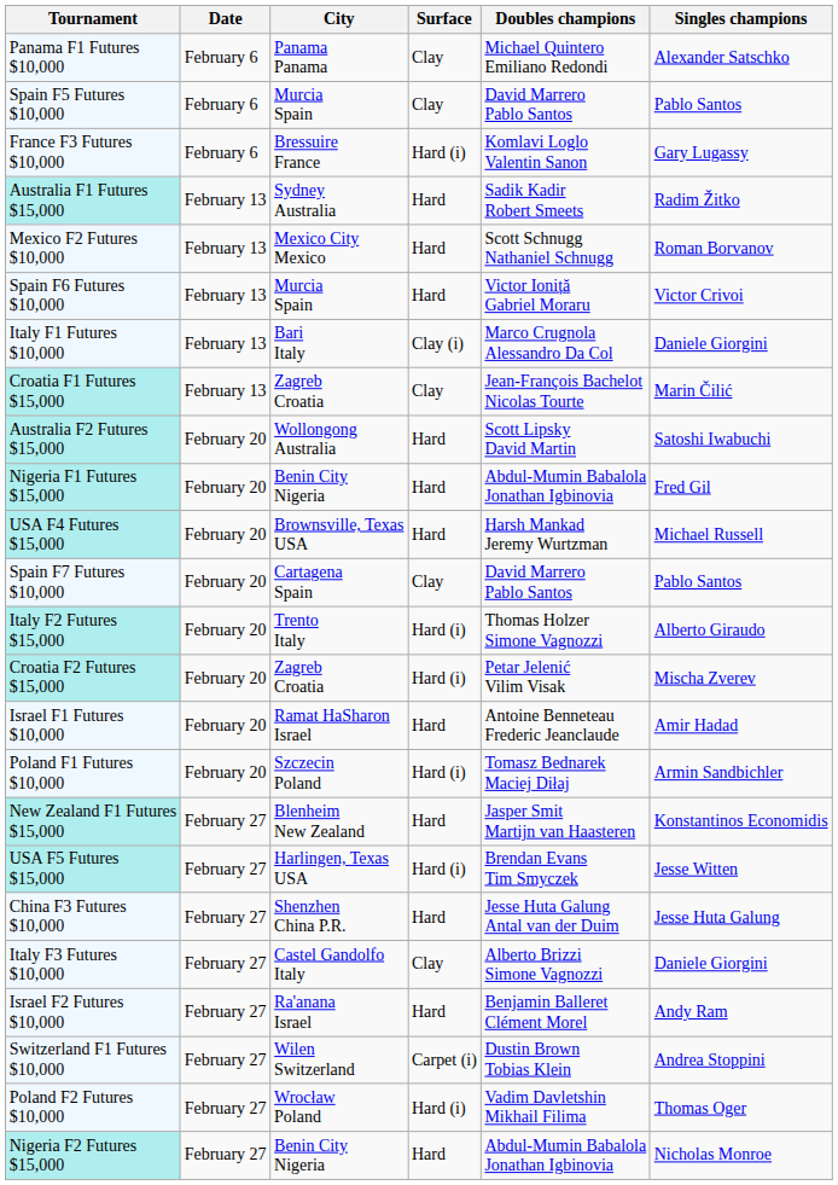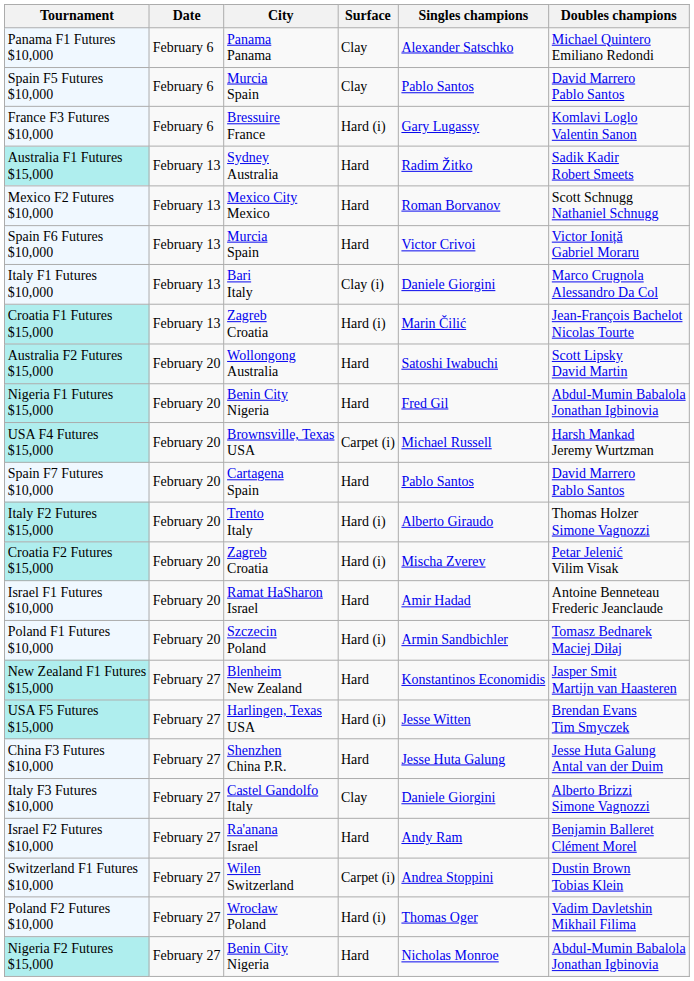 <table class="sortable wikitable" style="font-size:90%">
 <tr>
 <th>Tournament</th>
 <th>Date</th>
 <th>City</th>
 <th>Surface</th>
+<th>Singles champions</th>
 <th>Doubles champions</th>
-<th>Singles champions</th>
 </tr>
 <tr>
 <td style="background:#f0f8ff;">Panama F1 Futures<br>$10,000</td>
 <td>February 6</td>
 <td><a href='#'>Panama</a><br>Panama</td>
 <td>Clay</td>
+<td> <a href='#'>Alexander Satschko</a></td>
 <td> <a href='#'>Michael Quintero</a><br> Emiliano Redondi</td>
-<td> <a href='#'>Alexander Satschko</a></td>
 </tr>
 <tr>
 <td style="background:#f0f8ff;">Spain F5 Futures<br>$10,000</td>
 <td>February 6</td>
 <td><a href='#'>Murcia</a><br>Spain</td>
 <td>Clay</td>
+<td> <a href='#'>Pablo Santos</a></td>
 <td> <a href='#'>David Marrero</a><br> <a href='#'>Pablo Santos</a></td>
-<td> <a href='#'>Pablo Santos</a></td>
 </tr>
 <tr>
 <td style="background:#f0f8ff;">France F3 Futures<br>$10,000</td>
 <td>February 6</td>
 <td><a href='#'>Bressuire</a><br>France</td>
 <td>Hard (i)</td>
+<td> <a href='#'>Gary Lugassy</a></td>
 <td> <a href='#'>Komlavi Loglo</a><br> <a href='#'>Valentin Sanon</a></td>
-<td> <a href='#'>Gary Lugassy</a></td>
 </tr>
 <tr>
 <td style="background:#afeeee;">Australia F1 Futures<br>$15,000</td>
 <td>February 13</td>
 <td><a href='#'>Sydney</a><br>Australia</td>
 <td>Hard</td>
+<td> <a href='#'>Radim Žitko</a></td>
 <td> <a href='#'>Sadik Kadir</a><br> <a href='#'>Robert Smeets</a></td>
-<td> <a href='#'>Radim Žitko</a></td>
 </tr>
 <tr>
 <td style="background:#f0f8ff;">Mexico F2 Futures<br>$10,000</td>
 <td>February 13</td>
 <td><a href='#'>Mexico City</a><br>Mexico</td>
 <td>Hard</td>
+<td> <a href='#'>Roman Borvanov</a></td>
 <td> Scott Schnugg<br> <a href='#'>Nathaniel Schnugg</a></td>
-<td> <a href='#'>Roman Borvanov</a></td>
 </tr>
 <tr>
 <td style="background:#f0f8ff;">Spain F6 Futures<br>$10,000</td>
 <td>February 13</td>
 <td><a href='#'>Murcia</a><br>Spain</td>
 <td>Hard</td>
+<td> <a href='#'>Victor Crivoi</a></td>
 <td> <a href='#'>Victor Ioniță</a><br> <a href='#'>Gabriel Moraru</a></td>
-<td> <a href='#'>Victor Crivoi</a></td>
 </tr>
 <tr>
 <td style="background:#f0f8ff;">Italy F1 Futures<br>$10,000</td>
 <td>February 13</td>
 <td><a href='#'>Bari</a><br>Italy</td>
 <td>Clay (i)</td>
+<td> <a href='#'>Daniele Giorgini</a></td>
 <td> <a href='#'>Marco Crugnola</a><br> <a href='#'>Alessandro Da Col</a></td>
-<td> <a href='#'>Daniele Giorgini</a></td>
 </tr>
 <tr>
 <td style="background:#afeeee;">Croatia F1 Futures<br>$15,000</td>
 <td>February 13</td>
 <td><a href='#'>Zagreb</a><br>Croatia</td>
-<td>Clay</td>
+<td>Hard (i)</td>
+<td> <a href='#'>Marin Čilić</a></td>
 <td> <a href='#'>Jean-François Bachelot</a><br> <a href='#'>Nicolas Tourte</a></td>
-<td> <a href='#'>Marin Čilić</a></td>
 </tr>
 <tr>
 <td style="background:#afeeee;">Australia F2 Futures<br>$15,000</td>
 <td>February 20</td>
 <td><a href='#'>Wollongong</a><br>Australia</td>
 <td>Hard</td>
+<td> <a href='#'>Satoshi Iwabuchi</a></td>
 <td> <a href='#'>Scott Lipsky</a><br> <a href='#'>David Martin</a></td>
-<td> <a href='#'>Satoshi Iwabuchi</a></td>
 </tr>
 <tr>
 <td style="background:#afeeee;">Nigeria F1 Futures<br>$15,000</td>
 <td>February 20</td>
 <td><a href='#'>Benin City</a><br>Nigeria</td>
 <td>Hard</td>
+<td> <a href='#'>Fred Gil</a></td>
 <td> <a href='#'>Abdul-Mumin Babalola</a><br> <a href='#'>Jonathan Igbinovia</a></td>
-<td> <a href='#'>Fred Gil</a></td>
 </tr>
 <tr>
 <td style="background:#afeeee;">USA F4 Futures<br>$15,000</td>
 <td>February 20</td>
 <td><a href='#'>Brownsville, Texas</a><br>USA</td>
-<td>Hard</td>
+<td>Carpet (i)</td>
+<td> <a href='#'>Michael Russell</a></td>
 <td> <a href='#'>Harsh Mankad</a><br> Jeremy Wurtzman</td>
-<td> <a href='#'>Michael Russell</a></td>
 </tr>
 <tr>
 <td style="background:#f0f8ff;">Spain F7 Futures<br>$10,000</td>
 <td>February 20</td>
 <td><a href='#'>Cartagena</a><br>Spain</td>
-<td>Clay</td>
+<td>Hard</td>
+<td> <a href='#'>Pablo Santos</a></td>
 <td> <a href='#'>David Marrero</a><br> <a href='#'>Pablo Santos</a></td>
-<td> <a href='#'>Pablo Santos</a></td>
 </tr>
 <tr>
 <td style="background:#afeeee;">Italy F2 Futures<br>$15,000</td>
 <td>February 20</td>
 <td><a href='#'>Trento</a><br>Italy</td>
 <td>Hard (i)</td>
+<td> <a href='#'>Alberto Giraudo</a></td>
 <td> Thomas Holzer<br> <a href='#'>Simone Vagnozzi</a></td>
-<td> <a href='#'>Alberto Giraudo</a></td>
 </tr>
 <tr>
 <td style="background:#afeeee;">Croatia F2 Futures<br>$15,000</td>
 <td>February 20</td>
 <td><a href='#'>Zagreb</a><br>Croatia</td>
 <td>Hard (i)</td>
+<td> <a href='#'>Mischa Zverev</a></td>
 <td> <a href='#'>Petar Jelenić</a><br> Vilim Visak</td>
-<td> <a href='#'>Mischa Zverev</a></td>
 </tr>
 <tr>
 <td style="background:#f0f8ff;">Israel F1 Futures<br>$10,000</td>
 <td>February 20</td>
 <td><a href='#'>Ramat HaSharon</a><br>Israel</td>
 <td>Hard</td>
+<td> <a href='#'>Amir Hadad</a></td>
 <td> Antoine Benneteau<br> Frederic Jeanclaude</td>
-<td> <a href='#'>Amir Hadad</a></td>
 </tr>
 <tr>
 <td style="background:#f0f8ff;">Poland F1 Futures<br>$10,000</td>
 <td>February 20</td>
 <td><a href='#'>Szczecin</a><br>Poland</td>
 <td>Hard (i)</td>
+<td> <a href='#'>Armin Sandbichler</a></td>
 <td> <a href='#'>Tomasz Bednarek</a><br> <a href='#'>Maciej Diłaj</a></td>
-<td> <a href='#'>Armin Sandbichler</a></td>
 </tr>
 <tr>
 <td style="background:#afeeee;">New Zealand F1 Futures<br>$15,000</td>
 <td>February 27</td>
 <td><a href='#'>Blenheim</a><br>New Zealand</td>
 <td>Hard</td>
+<td> <a href='#'>Konstantinos Economidis</a></td>
 <td> <a href='#'>Jasper Smit</a><br> <a href='#'>Martijn van Haasteren</a></td>
-<td> <a href='#'>Konstantinos Economidis</a></td>
 </tr>
 <tr>
 <td style="background:#afeeee;">USA F5 Futures<br>$15,000</td>
 <td>February 27</td>
 <td><a href='#'>Harlingen, Texas</a><br>USA</td>
 <td>Hard (i)</td>
+<td> <a href='#'>Jesse Witten</a></td>
 <td> <a href='#'>Brendan Evans</a><br> <a href='#'>Tim Smyczek</a></td>
-<td> <a href='#'>Jesse Witten</a></td>
 </tr>
 <tr>
 <td style="background:#f0f8ff;">China F3 Futures<br>$10,000</td>
 <td>February 27</td>
 <td><a href='#'>Shenzhen</a><br>China P.R.</td>
 <td>Hard</td>
+<td> <a href='#'>Jesse Huta Galung</a></td>
 <td> <a href='#'>Jesse Huta Galung</a><br> <a href='#'>Antal van der Duim</a></td>
-<td> <a href='#'>Jesse Huta Galung</a></td>
 </tr>
 <tr>
 <td style="background:#f0f8ff;">Italy F3 Futures<br>$10,000</td>
 <td>February 27</td>
 <td><a href='#'>Castel Gandolfo</a><br>Italy</td>
 <td>Clay</td>
+<td> <a href='#'>Daniele Giorgini</a></td>
 <td> <a href='#'>Alberto Brizzi</a><br> <a href='#'>Simone Vagnozzi</a></td>
-<td> <a href='#'>Daniele Giorgini</a></td>
 </tr>
 <tr>
 <td style="background:#f0f8ff;">Israel F2 Futures<br>$10,000</td>
 <td>February 27</td>
 <td><a href='#'>Ra'anana</a><br>Israel</td>
 <td>Hard</td>
+<td> <a href='#'>Andy Ram</a></td>
 <td> <a href='#'>Benjamin Balleret</a><br> <a href='#'>Clément Morel</a></td>
-<td> <a href='#'>Andy Ram</a></td>
 </tr>
 <tr>
 <td style="background:#f0f8ff;">Switzerland F1 Futures<br>$10,000</td>
 <td>February 27</td>
 <td><a href='#'>Wilen</a><br>Switzerland</td>
 <td>Carpet (i)</td>
+<td> <a href='#'>Andrea Stoppini</a></td>
 <td> <a href='#'>Dustin Brown</a><br> <a href='#'>Tobias Klein</a></td>
-<td> <a href='#'>Andrea Stoppini</a></td>
 </tr>
 <tr>
 <td style="background:#f0f8ff;">Poland F2 Futures<br>$10,000</td>
 <td>February 27</td>
 <td><a href='#'>Wrocław</a><br>Poland</td>
 <td>Hard (i)</td>
+<td> <a href='#'>Thomas Oger</a></td>
 <td> <a href='#'>Vadim Davletshin</a><br> <a href='#'>Mikhail Filima</a></td>
-<td> <a href='#'>Thomas Oger</a></td>
 </tr>
 <tr>
 <td style="background:#afeeee;">Nigeria F2 Futures<br>$15,000</td>
 <td>February 27</td>
 <td><a href='#'>Benin City</a><br>Nigeria</td>
 <td>Hard</td>
+<td> <a href='#'>Nicholas Monroe</a></td>
 <td> <a href='#'>Abdul-Mumin Babalola</a><br> <a href='#'>Jonathan Igbinovia</a></td>
-<td> <a href='#'>Nicholas Monroe</a></td>
 </tr>
 </table>
